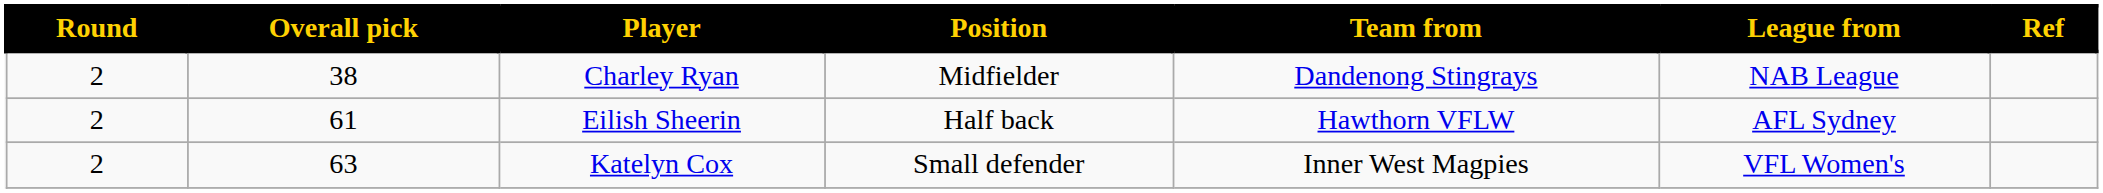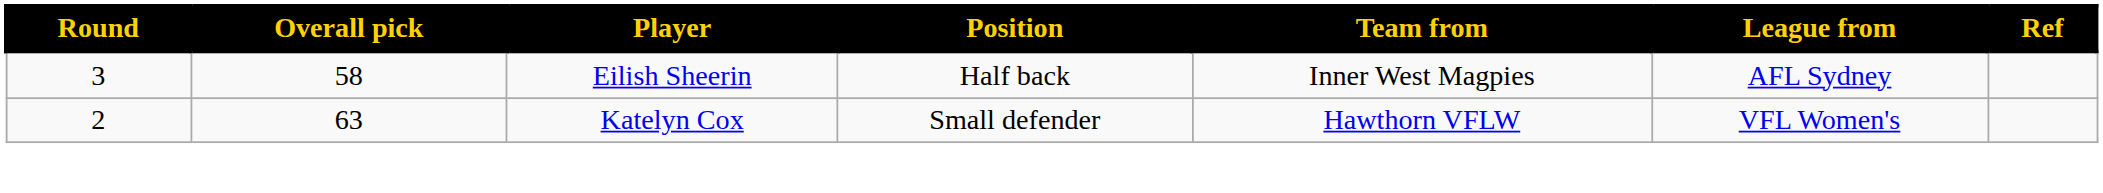 <table class="wikitable" style="text-align:center; font-size:100%; width:60%">
 <tr>
 <th style="background:black; color:#FED102; border: solid black 2px;">Round</th>
 <th style="background:black; color:#FED102; border: solid black 2px;">Overall pick</th>
 <th style="background:black; color:#FED102; border: solid black 2px;">Player</th>
 <th style="background:black; color:#FED102; border: solid black 2px;">Position</th>
 <th style="background:black; color:#FED102; border: solid black 2px;">Team from</th>
 <th style="background:black; color:#FED102; border: solid black 2px;">League from</th>
 <th style="background:black; color:#FED102; border: solid black 2px;">Ref</th>
 </tr>
 <tr>
-<td>2</td>
-<td>38</td>
-<td><a href='#'>Charley Ryan</a></td>
-<td>Midfielder</td>
-<td><a href='#'>Dandenong Stingrays</a></td>
-<td><a href='#'>NAB League</a></td>
-<td></td>
-</tr>
-<tr>
-<td>2</td>
-<td>61</td>
+<td>3</td>
+<td>58</td>
 <td><a href='#'>Eilish Sheerin</a></td>
 <td>Half back</td>
-<td><a href='#'>Hawthorn VFLW</a></td>
+<td>Inner West Magpies</td>
 <td><a href='#'>AFL Sydney</a></td>
 <td></td>
 </tr>
 <tr>
 <td>2</td>
 <td>63</td>
 <td><a href='#'>Katelyn Cox</a></td>
 <td>Small defender</td>
-<td>Inner West Magpies</td>
+<td><a href='#'>Hawthorn VFLW</a></td>
 <td><a href='#'>VFL Women's</a></td>
 <td></td>
 </tr>
 </table>
